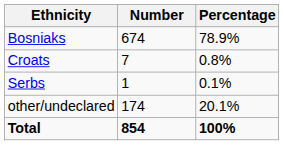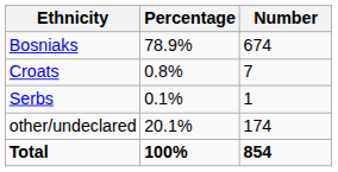 <table class="wikitable">
 <tr>
 <th width="100px">Ethnicity</th>
+<th width="80px">Percentage</th>
 <th width="80px">Number</th>
-<th width="80px">Percentage</th>
 </tr>
 <tr>
 <td><a href='#'>Bosniaks</a></td>
+<td>78.9%</td>
 <td>674</td>
-<td>78.9%</td>
 </tr>
 <tr>
 <td><a href='#'>Croats</a></td>
+<td>0.8%</td>
 <td>7</td>
-<td>0.8%</td>
 </tr>
 <tr>
 <td><a href='#'>Serbs</a></td>
+<td>0.1%</td>
 <td>1</td>
-<td>0.1%</td>
 </tr>
 <tr>
 <td>other/undeclared</td>
+<td>20.1%</td>
 <td>174</td>
-<td>20.1%</td>
 </tr>
 <tr>
 <td><strong>Total</strong></td>
+<td><strong>100%</strong></td>
 <td><strong>854</strong></td>
-<td><strong>100%</strong></td>
 </tr>
 </table>
